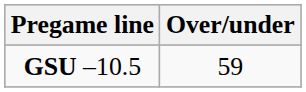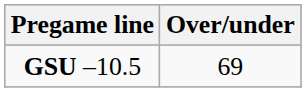 <table class="wikitable">
 <tr align="center">
 <th style=>Pregame line</th>
 <th style=>Over/under</th>
 </tr>
 <tr align="center">
 <td><strong>GSU</strong> –10.5</td>
-<td>59</td>
+<td>69</td>
 </tr>
 </table>
